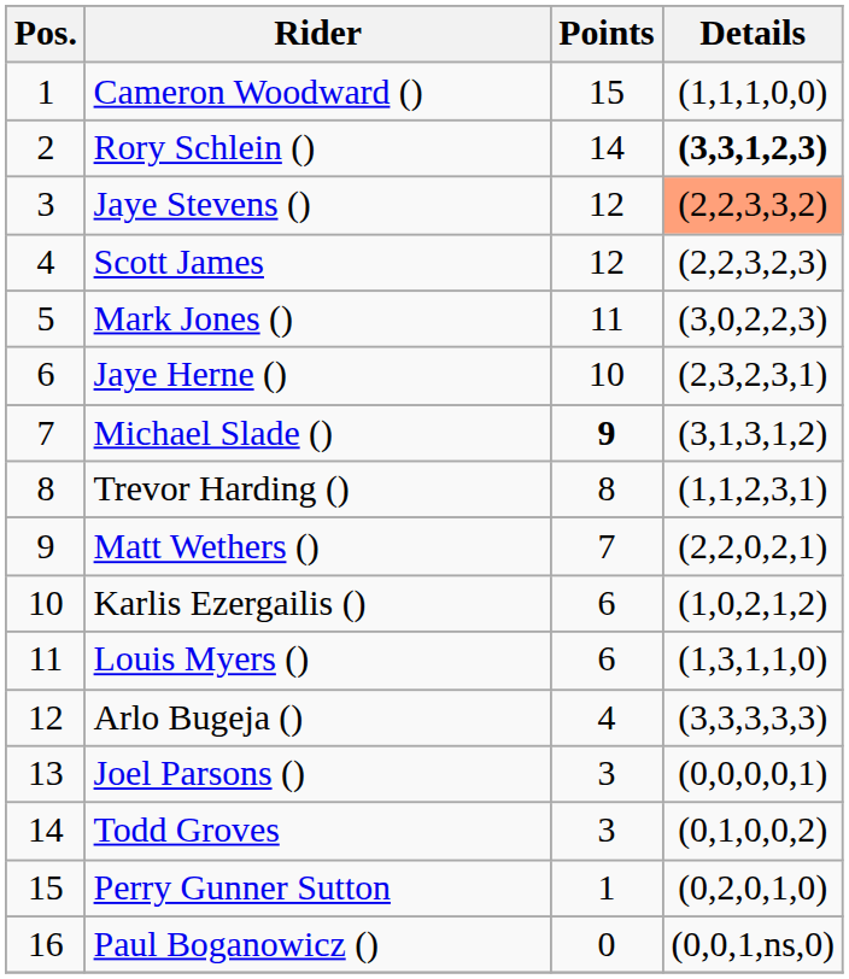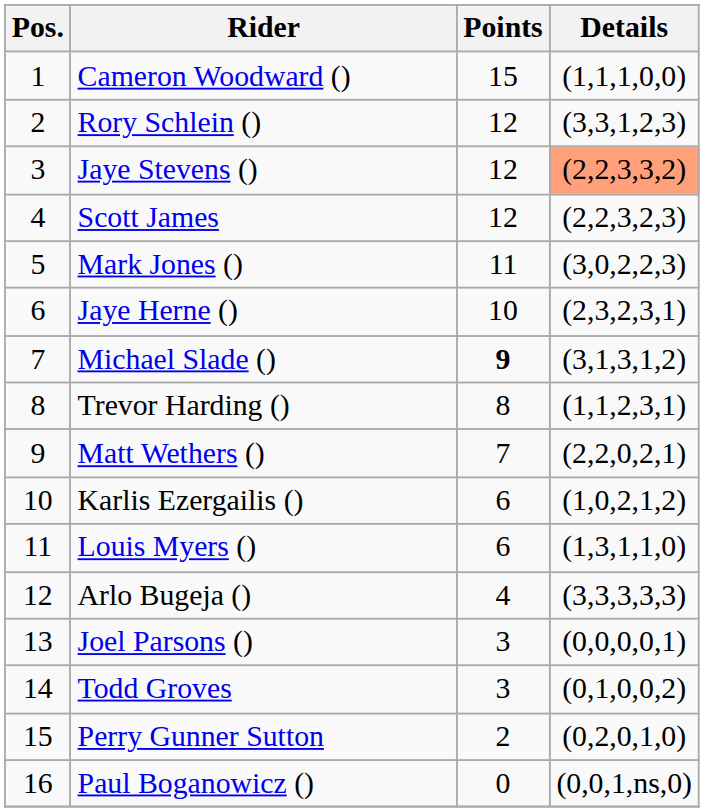 <table class=wikitable>
 <tr>
 <th width=25px>Pos.</th>
 <th width=200px>Rider</th>
 <th width=40px>Points</th>
 <th width=70px>Details</th>
 </tr>
 <tr align=center >
 <td>1</td>
 <td align=left><a href='#'>Cameron Woodward</a> ()</td>
 <td>15</td>
 <td>(1,1,1,0,0)</td>
 </tr>
 <tr align=center >
 <td>2</td>
 <td align=left><a href='#'>Rory Schlein</a> ()</td>
-<td>14</td>
-<td><strong>(3,3,1,2,3)</strong></td>
+<td>12</td>
+<td>(3,3,1,2,3)</td>
 </tr>
 <tr align=center >
 <td>3</td>
 <td align=left><a href='#'>Jaye Stevens</a> ()</td>
 <td>12</td>
 <td style="background: lightsalmon;">(2,2,3,3,2)</td>
 </tr>
 <tr align=center >
 <td>4</td>
 <td align=left><a href='#'>Scott James</a></td>
 <td>12</td>
 <td>(2,2,3,2,3)</td>
 </tr>
 <tr align=center>
 <td>5</td>
 <td align=left><a href='#'>Mark Jones</a> ()</td>
 <td>11</td>
 <td>(3,0,2,2,3)</td>
 </tr>
 <tr align=center>
 <td>6</td>
 <td align=left><a href='#'>Jaye Herne</a> ()</td>
 <td>10</td>
 <td>(2,3,2,3,1)</td>
 </tr>
 <tr align=center>
 <td>7</td>
 <td align=left><a href='#'>Michael Slade</a> ()</td>
 <td><strong>9</strong></td>
 <td>(3,1,3,1,2)</td>
 </tr>
 <tr align=center>
 <td>8</td>
 <td align=left>Trevor Harding ()</td>
 <td>8</td>
 <td>(1,1,2,3,1)</td>
 </tr>
 <tr align=center>
 <td>9</td>
 <td align=left><a href='#'>Matt Wethers</a> ()</td>
 <td>7</td>
 <td>(2,2,0,2,1)</td>
 </tr>
 <tr align=center>
 <td>10</td>
 <td align=left>Karlis Ezergailis ()</td>
 <td>6</td>
 <td>(1,0,2,1,2)</td>
 </tr>
 <tr align=center>
 <td>11</td>
 <td align=left><a href='#'>Louis Myers</a> ()</td>
 <td>6</td>
 <td>(1,3,1,1,0)</td>
 </tr>
 <tr align=center>
 <td>12</td>
 <td align=left>Arlo Bugeja ()</td>
 <td>4</td>
 <td>(3,3,3,3,3)</td>
 </tr>
 <tr align=center>
 <td>13</td>
 <td align=left><a href='#'>Joel Parsons</a> ()</td>
 <td>3</td>
 <td>(0,0,0,0,1)</td>
 </tr>
 <tr align=center>
 <td>14</td>
 <td align=left><a href='#'>Todd Groves</a></td>
 <td>3</td>
 <td>(0,1,0,0,2)</td>
 </tr>
 <tr align=center>
 <td>15</td>
 <td align=left><a href='#'>Perry Gunner Sutton</a></td>
-<td>1</td>
+<td>2</td>
 <td>(0,2,0,1,0)</td>
 </tr>
 <tr align=center>
 <td>16</td>
 <td align=left><a href='#'>Paul Boganowicz</a> ()</td>
 <td>0</td>
 <td>(0,0,1,ns,0)</td>
 </tr>
 <tr align=center>
 </tr>
 </table>
